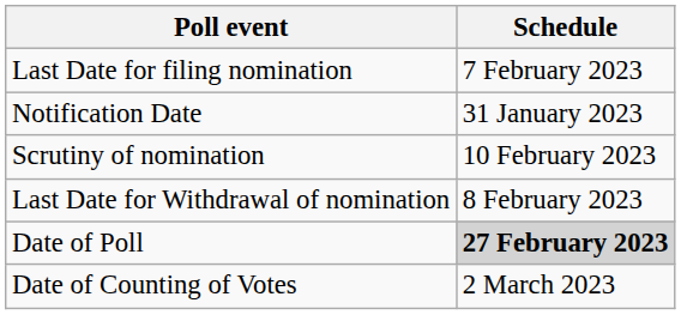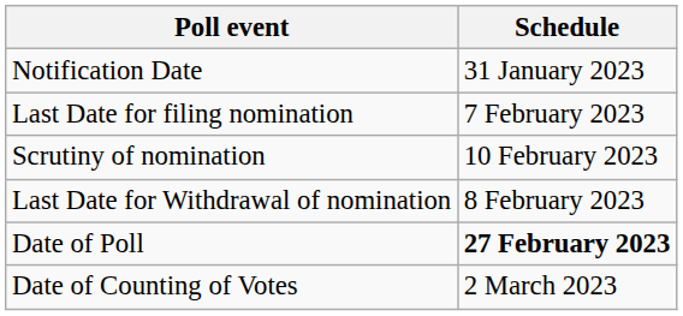 <table class="wikitable">
 <tr>
 <th>Poll event</th>
 <th>Schedule</th>
 </tr>
 <tr>
+<td>Notification Date</td>
+<td>31 January 2023</td>
+</tr>
+<tr>
 <td>Last Date for filing nomination</td>
 <td>7 February 2023</td>
-</tr>
-<tr>
-<td>Notification Date</td>
-<td>31 January 2023</td>
 </tr>
 <tr>
 <td>Scrutiny of nomination</td>
 <td>10 February 2023</td>
 </tr>
 <tr>
 <td>Last Date for Withdrawal of nomination</td>
 <td>8 February 2023</td>
 </tr>
 <tr>
 <td>Date of Poll</td>
-<td style="background: lightgrey;"><strong>27 February 2023</strong></td>
+<td><strong>27 February 2023</strong></td>
 </tr>
 <tr>
 <td>Date of Counting of Votes</td>
 <td>2 March 2023</td>
 </tr>
 </table>
